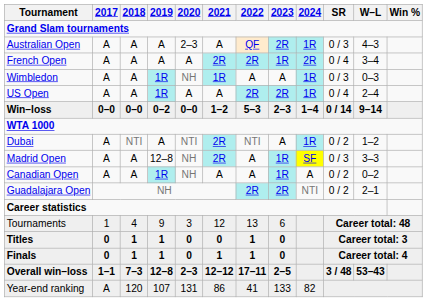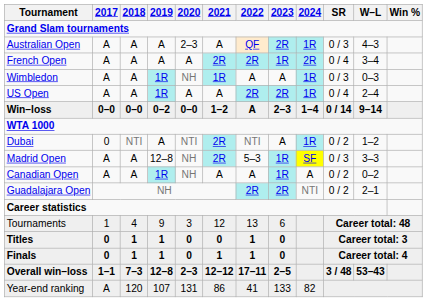 <table class="wikitable nowrap" style=text-align:center>
 <tr>
 <th>Tournament</th>
 <th><a href='#'>2017</a></th>
 <th><a href='#'>2018</a></th>
 <th><a href='#'>2019</a></th>
 <th><a href='#'>2020</a></th>
 <th><a href='#'>2021</a></th>
 <th><a href='#'>2022</a></th>
 <th><a href='#'>2023</a></th>
 <th><a href='#'>2024</a></th>
 <th>SR</th>
 <th>W–L</th>
 <th>Win %</th>
 </tr>
 <tr>
 <td colspan="12" align="left"><strong><a href='#'>Grand Slam tournaments</a></strong></td>
 </tr>
 <tr>
 <td align=left><a href='#'>Australian Open</a></td>
 <td>A</td>
 <td>A</td>
 <td>A</td>
 <td>2–3</td>
 <td>A</td>
 <td bgcolor="ffebcd"><a href='#'>QF</a></td>
 <td bgcolor="afeeee"><a href='#'>2R</a></td>
 <td bgcolor="afeeee"><a href='#'>1R</a></td>
 <td>0 / 3</td>
 <td>4–3</td>
 <td></td>
 </tr>
 <tr>
 <td align=left><a href='#'>French Open</a></td>
 <td>A</td>
 <td>A</td>
 <td>A</td>
 <td>A</td>
 <td bgcolor=afeeee><a href='#'>2R</a></td>
 <td bgcolor=afeeee><a href='#'>2R</a></td>
 <td bgcolor=afeeee><a href='#'>1R</a></td>
 <td bgcolor=afeeee><a href='#'>2R</a></td>
 <td>0 / 4</td>
 <td>3–4</td>
 <td></td>
 </tr>
 <tr>
 <td align=left><a href='#'>Wimbledon</a></td>
 <td>A</td>
 <td>A</td>
 <td bgcolor=afeeee><a href='#'>1R</a></td>
 <td style=color:#767676>NH</td>
 <td style=background:#afeeee><a href='#'>1R</a></td>
 <td>A</td>
 <td>A</td>
 <td style=background:#afeeee><a href='#'>1R</a></td>
 <td>0 / 3</td>
 <td>0–3</td>
 <td></td>
 </tr>
 <tr>
 <td align=left><a href='#'>US Open</a></td>
 <td>A</td>
 <td>A</td>
 <td bgcolor=afeeee><a href='#'>1R</a></td>
 <td>A</td>
 <td>A</td>
 <td bgcolor=afeeee><a href='#'>2R</a></td>
 <td bgcolor=afeeee><a href='#'>2R</a></td>
 <td bgcolor=afeeee><a href='#'>1R</a></td>
 <td>0 / 4</td>
 <td>2–4</td>
 <td></td>
 </tr>
 <tr style=font-weight:bold;background:#efefef>
 <td style=text-align:left>Win–loss</td>
 <td>0–0</td>
 <td>0–0</td>
 <td>0–2</td>
 <td>0–0</td>
 <td>1–2</td>
-<td>5–3</td>
+<td>A</td>
 <td>2–3</td>
 <td>1–4</td>
 <td>0 / 14</td>
 <td>9–14</td>
 <td></td>
 </tr>
 <tr>
 <td colspan="13" style="text-align:left"><strong><a href='#'>WTA 1000</a></strong></td>
 </tr>
 <tr>
 <td align=left><a href='#'>Dubai</a></td>
-<td>A</td>
+<td>0</td>
 <td style="color:#767676">NTI</td>
 <td>A</td>
 <td style="color:#767676">NTI</td>
 <td bgcolor="afeeee"><a href='#'>2R</a></td>
 <td style="color:#767676">NTI</td>
 <td>A</td>
 <td bgcolor="afeeee"><a href='#'>1R</a></td>
 <td>0 / 2</td>
 <td>1–2</td>
 <td></td>
 </tr>
 <tr>
 <td align=left><a href='#'>Madrid Open</a></td>
 <td>A</td>
 <td>A</td>
 <td>12–8</td>
 <td style="color:#767676">NH</td>
 <td bgcolor="afeeee"><a href='#'>2R</a></td>
-<td>A</td>
+<td>5–3</td>
 <td bgcolor="afeeee"><a href='#'>1R</a></td>
 <td style=background:yellow><a href='#'>SF</a></td>
 <td>0 / 3</td>
 <td>3–3</td>
 <td></td>
 </tr>
 <tr>
 <td align="left"><a href='#'>Canadian Open</a></td>
 <td>A</td>
 <td>A</td>
 <td bgcolor="afeeee"><a href='#'>1R</a></td>
 <td style="color:#767676">NH</td>
 <td>A</td>
 <td>A</td>
 <td bgcolor="afeeee"><a href='#'>1R</a></td>
 <td>A</td>
 <td>0 / 2</td>
 <td>0–2</td>
 <td></td>
 </tr>
 <tr>
 <td align=left><a href='#'>Guadalajara Open</a></td>
 <td colspan="5" style="color:#767676">NH</td>
 <td bgcolor=afeeee><a href='#'>2R</a></td>
 <td bgcolor=afeeee><a href='#'>2R</a></td>
 <td style="color:#767676">NTI</td>
 <td>0 / 2</td>
 <td>2–1</td>
 <td></td>
 </tr>
 <tr>
 <td colspan="11" style="text-align:left"><strong>Career statistics</strong></td>
 </tr>
 <tr style=background:#efefef>
 <td style=text-align:left>Tournaments</td>
 <td>1</td>
 <td>4</td>
 <td>9</td>
 <td>3</td>
 <td>12</td>
 <td>13</td>
 <td>6</td>
 <td></td>
 <td colspan="3"><strong>Career total: 48</strong></td>
 </tr>
 <tr style=font-weight:bold;background:#efefef>
 <td align=left>Titles</td>
 <td>0</td>
 <td>1</td>
 <td>1</td>
 <td>0</td>
 <td>0</td>
 <td>1</td>
 <td>0</td>
 <td></td>
 <td colspan="3">Career total: 3</td>
 </tr>
 <tr style=font-weight:bold;background:#efefef>
 <td align=left>Finals</td>
 <td>0</td>
 <td>1</td>
 <td>1</td>
 <td>0</td>
 <td>1</td>
 <td>1</td>
 <td>0</td>
 <td></td>
 <td colspan="3">Career total: 4</td>
 </tr>
 <tr style=font-weight:bold;background:#efefef>
 <td style=text-align:left>Overall win–loss</td>
 <td>1–1</td>
 <td>7–3</td>
 <td>12–8</td>
 <td>2–3</td>
 <td>12–12</td>
 <td>17–11</td>
 <td>2–5</td>
 <td></td>
 <td>3 / 48</td>
 <td>53–43</td>
 <td></td>
 </tr>
 <tr style=background:#efefef>
 <td align=left>Year-end ranking</td>
 <td>A</td>
 <td>120</td>
 <td>107</td>
 <td>131</td>
 <td>86</td>
 <td>41</td>
 <td>133</td>
 <td>82</td>
 <td colspan="3"></td>
 </tr>
 </table>
